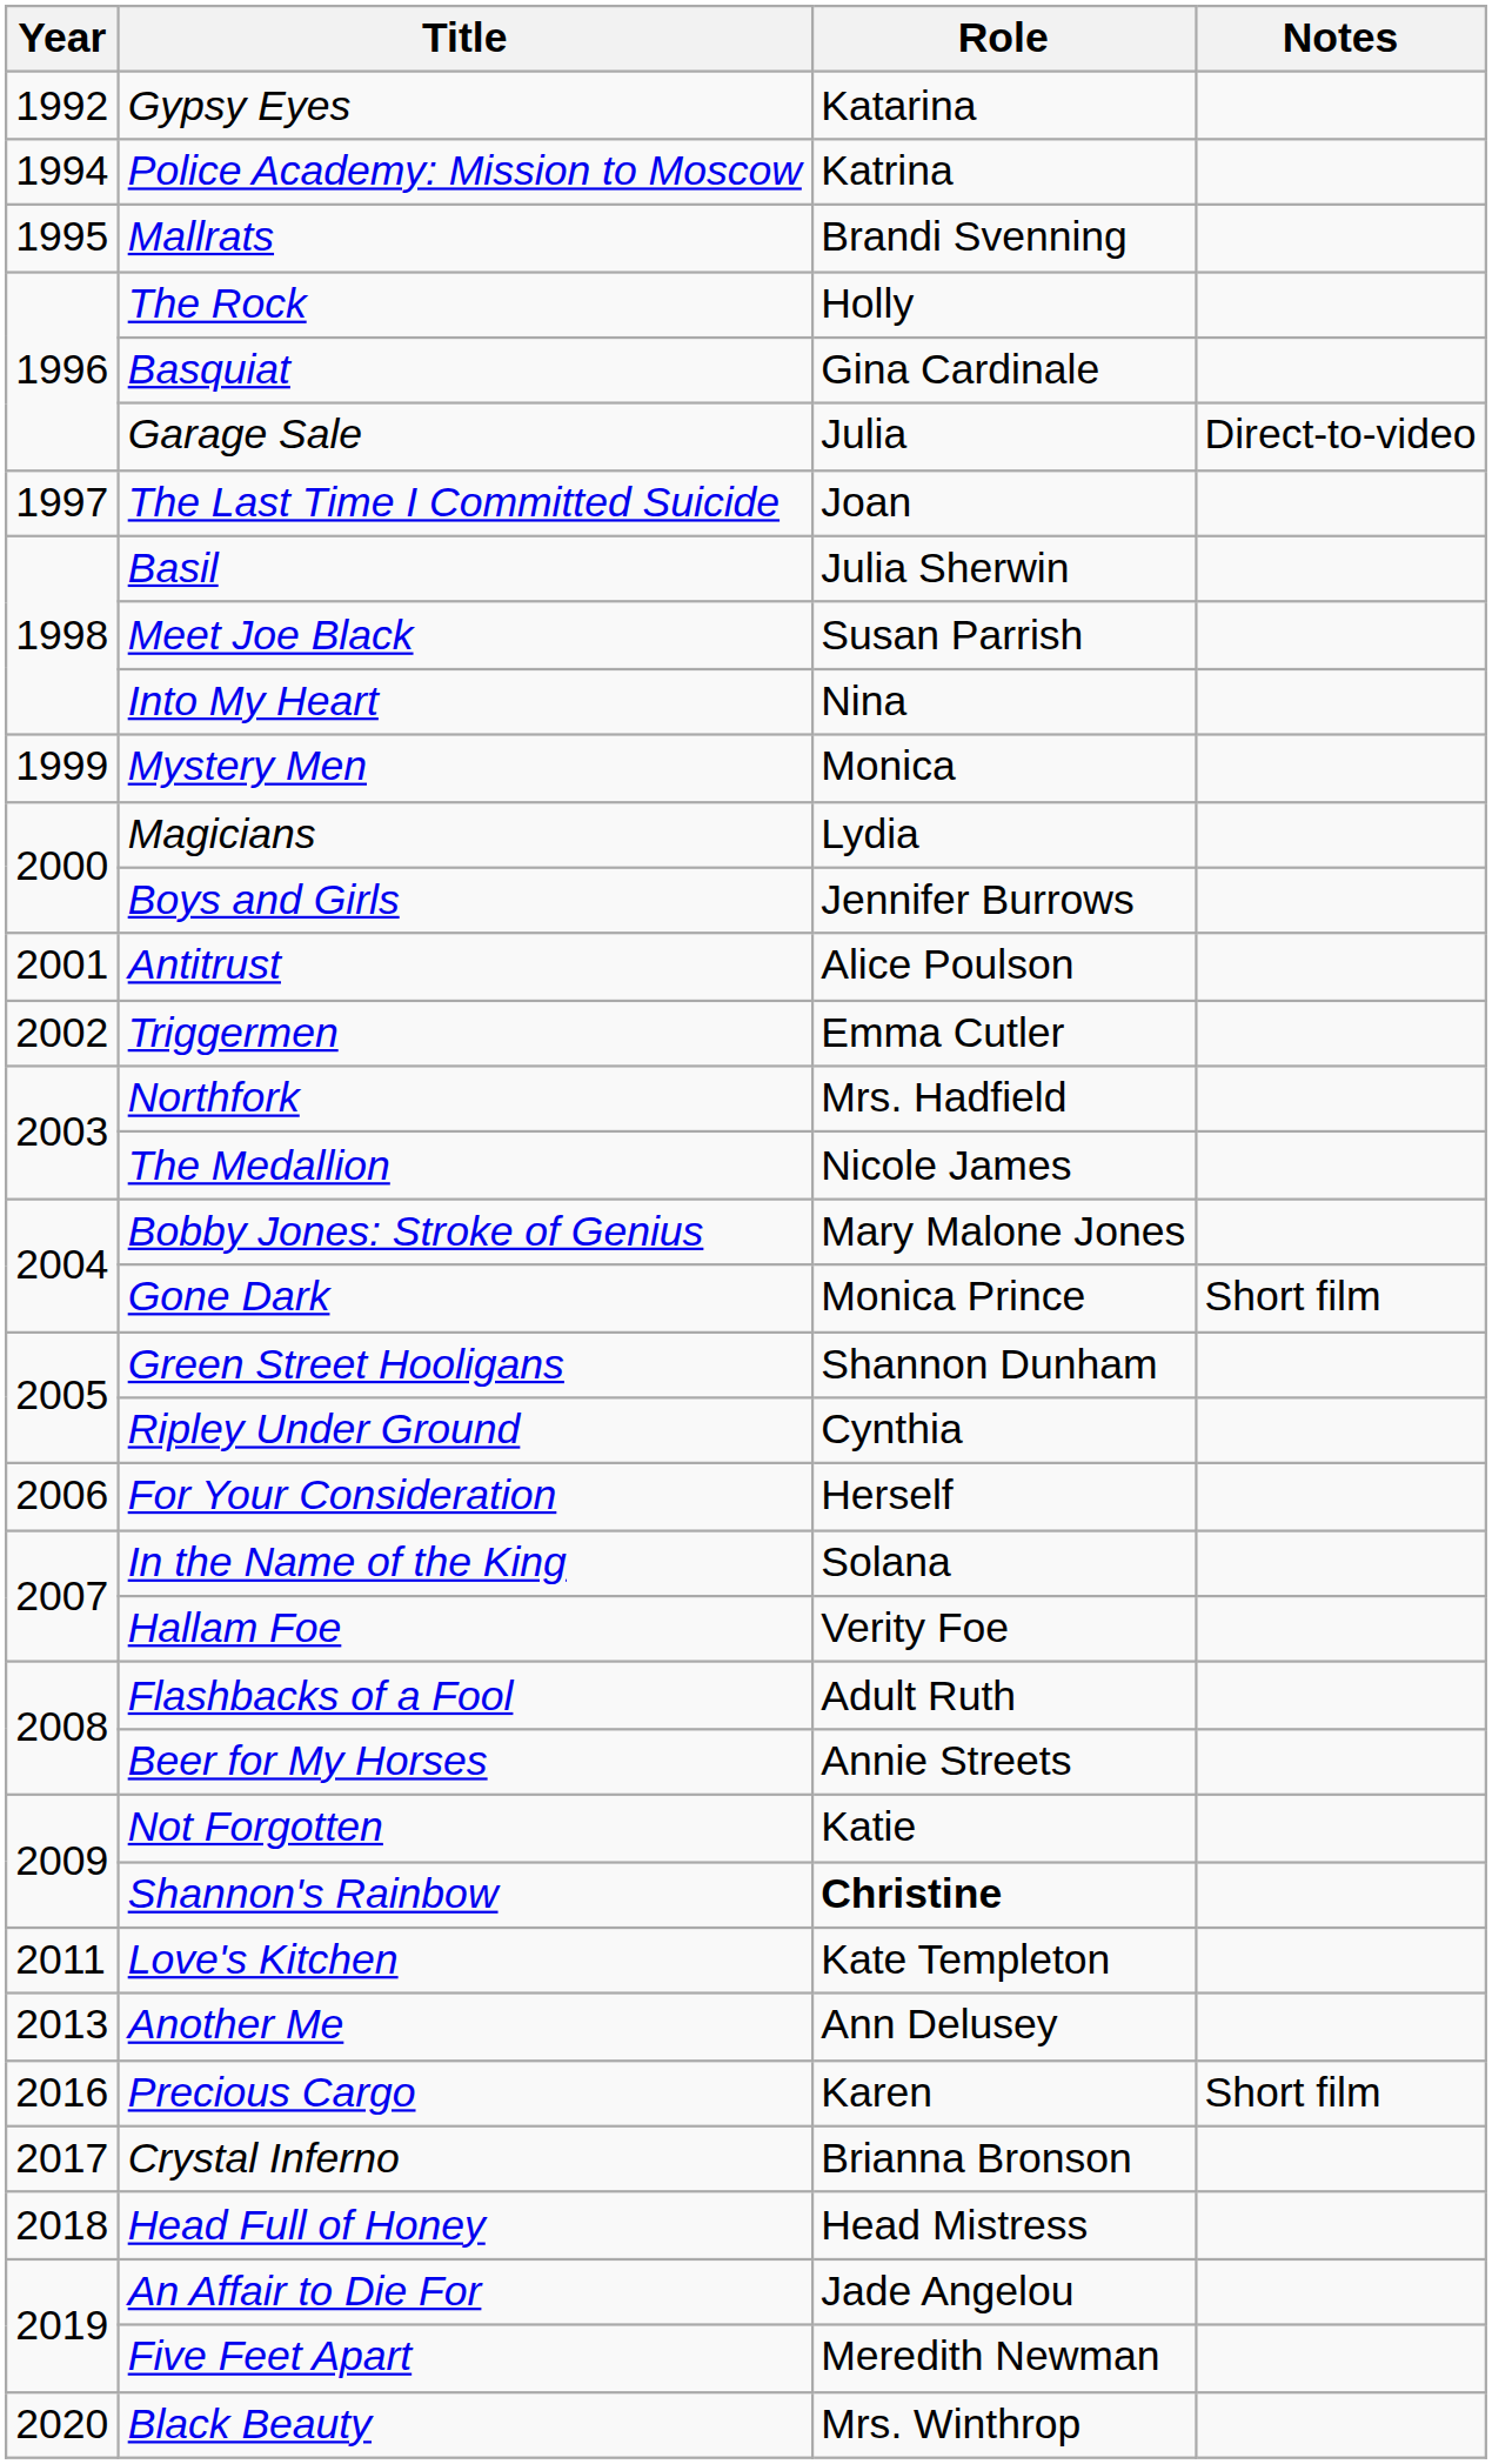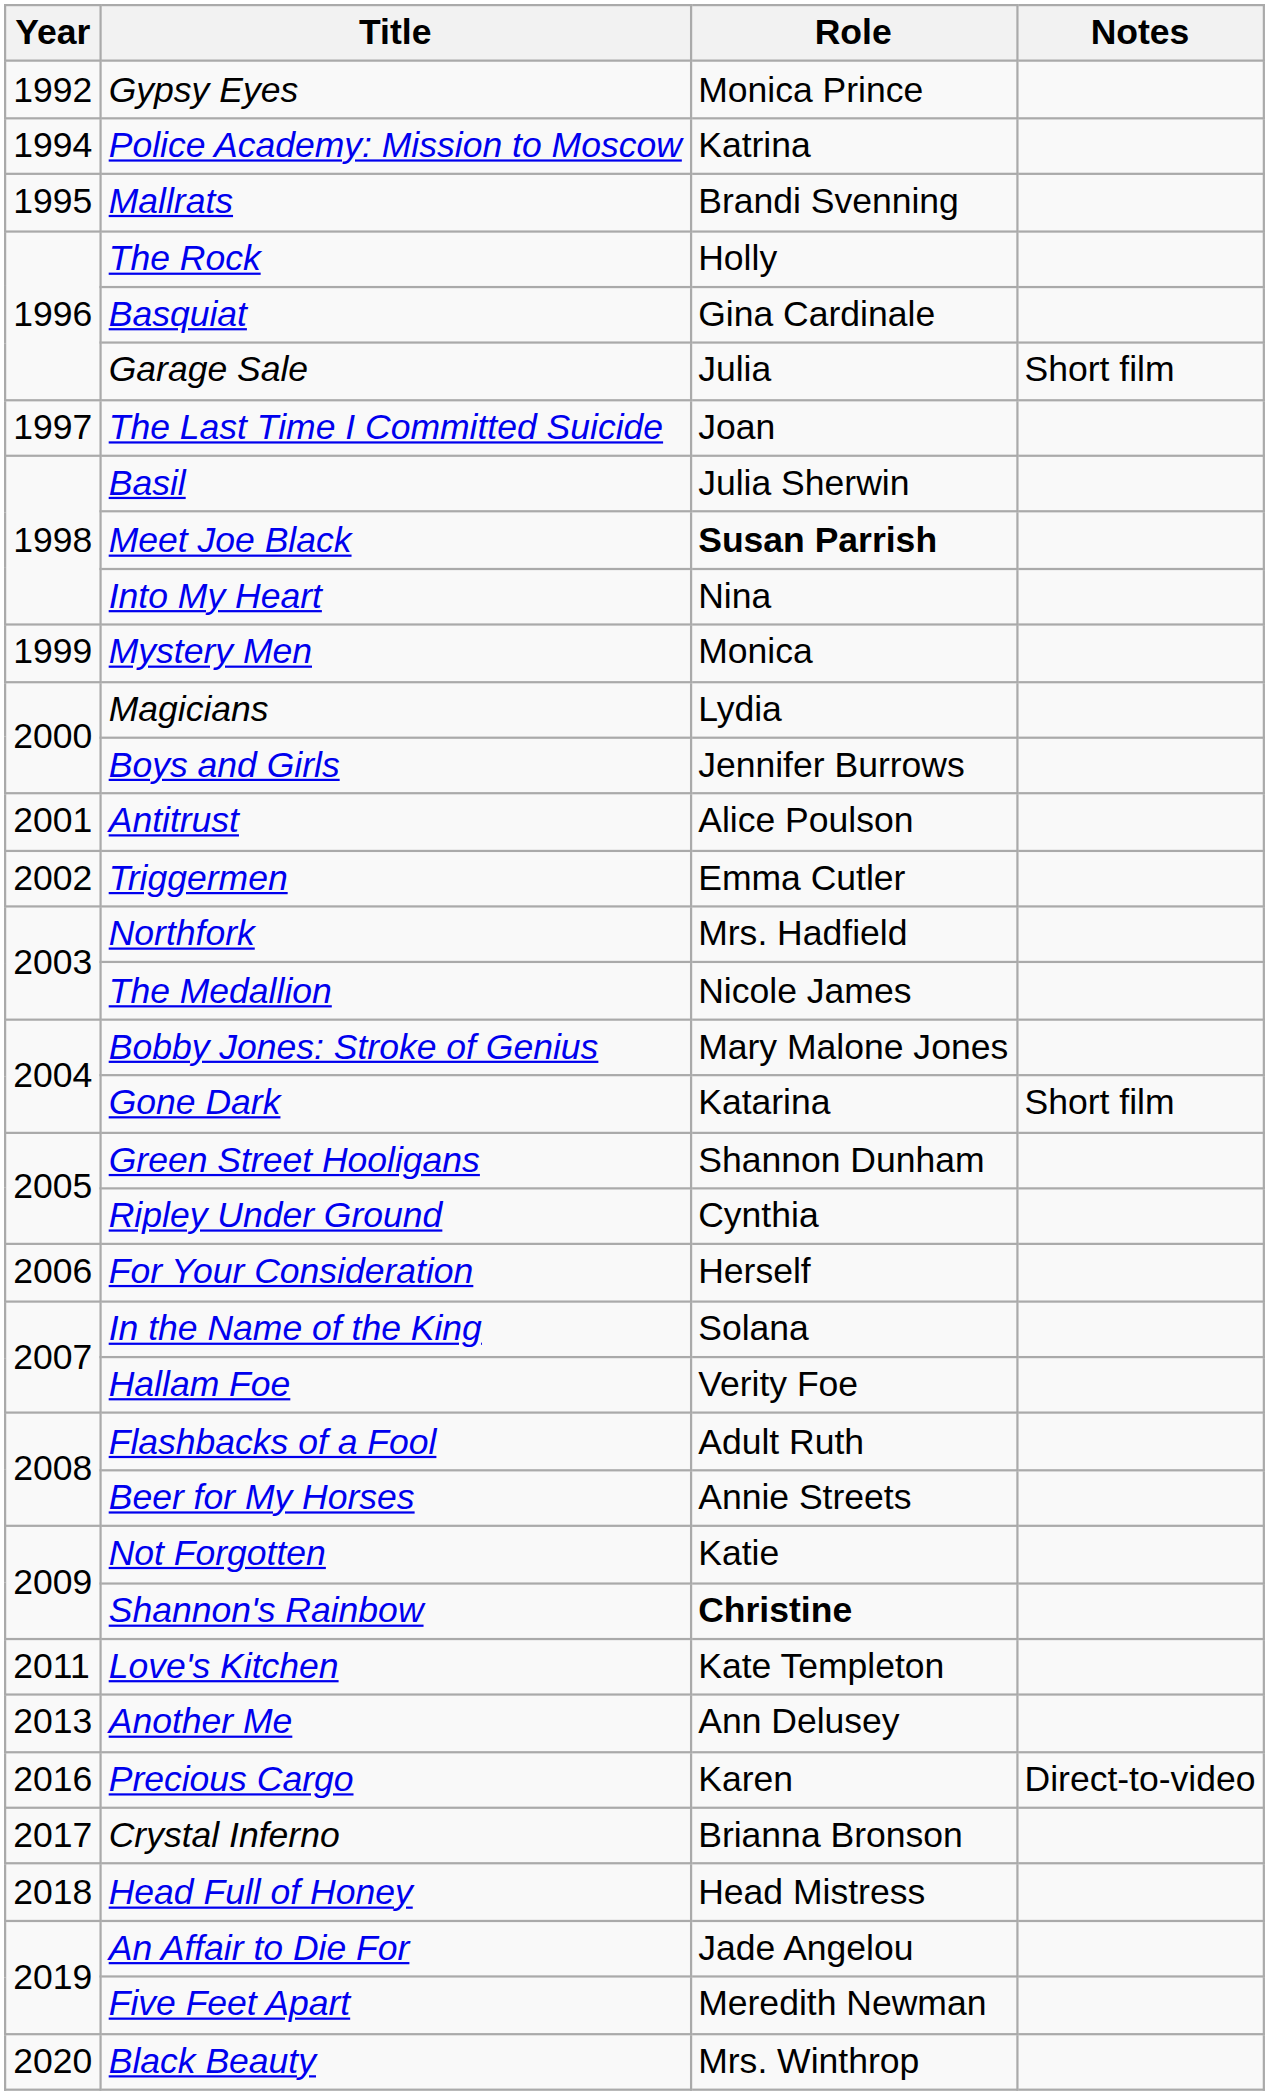 <table class="wikitable sortable">
 <tr>
 <th>Year</th>
 <th>Title</th>
 <th>Role</th>
 <th class="unsortable">Notes</th>
 </tr>
 <tr>
 <td>1992</td>
 <td><em>Gypsy Eyes</em></td>
-<td>Katarina</td>
+<td>Monica Prince</td>
 <td></td>
 </tr>
 <tr>
 <td>1994</td>
 <td><em><a href='#'>Police Academy: Mission to Moscow</a></em></td>
 <td>Katrina</td>
 <td></td>
 </tr>
 <tr>
 <td>1995</td>
 <td><em><a href='#'>Mallrats</a></em></td>
 <td>Brandi Svenning</td>
 <td></td>
 </tr>
 <tr>
 <td rowspan="3">1996</td>
 <td><em><a href='#'>The Rock</a></em></td>
 <td>Holly</td>
 <td></td>
 </tr>
 <tr>
 <td><em><a href='#'>Basquiat</a></em></td>
 <td>Gina Cardinale</td>
 <td></td>
 </tr>
 <tr>
 <td><em>Garage Sale</em></td>
 <td>Julia</td>
-<td>Direct-to-video</td>
+<td>Short film</td>
 </tr>
 <tr>
 <td>1997</td>
 <td><em><a href='#'>The Last Time I Committed Suicide</a></em></td>
 <td>Joan</td>
 <td></td>
 </tr>
 <tr>
 <td rowspan="3">1998</td>
 <td><em><a href='#'>Basil</a></em></td>
 <td>Julia Sherwin</td>
 <td></td>
 </tr>
 <tr>
 <td><em><a href='#'>Meet Joe Black</a></em></td>
-<td>Susan Parrish</td>
+<td><strong>Susan Parrish</strong></td>
 <td></td>
 </tr>
 <tr>
 <td><em><a href='#'>Into My Heart</a></em></td>
 <td>Nina</td>
 <td></td>
 </tr>
 <tr>
 <td>1999</td>
 <td><em><a href='#'>Mystery Men</a></em></td>
 <td>Monica</td>
 <td></td>
 </tr>
 <tr>
 <td rowspan="2">2000</td>
 <td><em>Magicians</em></td>
 <td>Lydia</td>
 <td></td>
 </tr>
 <tr>
 <td><em><a href='#'>Boys and Girls</a></em></td>
 <td>Jennifer Burrows</td>
 <td></td>
 </tr>
 <tr>
 <td>2001</td>
 <td><em><a href='#'>Antitrust</a></em></td>
 <td>Alice Poulson</td>
 <td></td>
 </tr>
 <tr>
 <td>2002</td>
 <td><em><a href='#'>Triggermen</a></em></td>
 <td>Emma Cutler</td>
 <td></td>
 </tr>
 <tr>
 <td rowspan="2">2003</td>
 <td><em><a href='#'>Northfork</a></em></td>
 <td>Mrs. Hadfield</td>
 <td></td>
 </tr>
 <tr>
 <td><em><a href='#'>The Medallion</a></em></td>
 <td>Nicole James</td>
 <td></td>
 </tr>
 <tr>
 <td rowspan="2">2004</td>
 <td><em><a href='#'>Bobby Jones: Stroke of Genius</a></em></td>
 <td>Mary Malone Jones</td>
 <td></td>
 </tr>
 <tr>
 <td><em><a href='#'>Gone Dark</a></em></td>
-<td>Monica Prince</td>
+<td>Katarina</td>
 <td>Short film</td>
 </tr>
 <tr>
 <td rowspan="2">2005</td>
 <td><em><a href='#'>Green Street Hooligans</a></em></td>
 <td>Shannon Dunham</td>
 <td></td>
 </tr>
 <tr>
 <td><em><a href='#'>Ripley Under Ground</a></em></td>
 <td>Cynthia</td>
 <td></td>
 </tr>
 <tr>
 <td>2006</td>
 <td><em><a href='#'>For Your Consideration</a></em></td>
 <td>Herself</td>
 <td></td>
 </tr>
 <tr>
 <td rowspan="2">2007</td>
 <td><em><a href='#'>In the Name of the King</a></em></td>
 <td>Solana</td>
 <td></td>
 </tr>
 <tr>
 <td><em><a href='#'>Hallam Foe</a></em></td>
 <td>Verity Foe</td>
 <td></td>
 </tr>
 <tr>
 <td rowspan="2">2008</td>
 <td><em><a href='#'>Flashbacks of a Fool</a></em></td>
 <td>Adult Ruth</td>
 <td></td>
 </tr>
 <tr>
 <td><em><a href='#'>Beer for My Horses</a></em></td>
 <td>Annie Streets</td>
 <td></td>
 </tr>
 <tr>
 <td rowspan="2">2009</td>
 <td><em><a href='#'>Not Forgotten</a></em></td>
 <td>Katie</td>
 <td></td>
 </tr>
 <tr>
 <td><em><a href='#'>Shannon's Rainbow</a></em></td>
 <td><strong>Christine</strong></td>
 <td></td>
 </tr>
 <tr>
 <td>2011</td>
 <td><em><a href='#'>Love's Kitchen</a></em></td>
 <td>Kate Templeton</td>
 <td></td>
 </tr>
 <tr>
 <td>2013</td>
 <td><em><a href='#'>Another Me</a></em></td>
 <td>Ann Delusey</td>
 <td></td>
 </tr>
 <tr>
 <td>2016</td>
 <td><em><a href='#'>Precious Cargo</a></em></td>
 <td>Karen</td>
-<td>Short film</td>
+<td>Direct-to-video</td>
 </tr>
 <tr>
 <td>2017</td>
 <td><em>Crystal Inferno</em></td>
 <td>Brianna Bronson</td>
 <td></td>
 </tr>
 <tr>
 <td>2018</td>
 <td><em><a href='#'>Head Full of Honey</a></em></td>
 <td>Head Mistress</td>
 <td></td>
 </tr>
 <tr>
 <td rowspan="2">2019</td>
 <td><em><a href='#'>An Affair to Die For</a></em></td>
 <td>Jade Angelou</td>
 <td></td>
 </tr>
 <tr>
 <td><em><a href='#'>Five Feet Apart</a></em></td>
 <td>Meredith Newman</td>
 <td></td>
 </tr>
 <tr>
 <td>2020</td>
 <td><em><a href='#'>Black Beauty</a></em></td>
 <td>Mrs. Winthrop</td>
 <td></td>
 </tr>
 </table>
